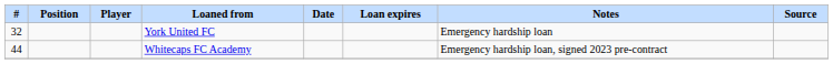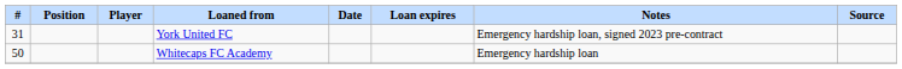 <table class="wikitable sortable" style="width:90%; text-align:center; font-size:95%; text-align:left;">
 <tr>
 <th style="background:#c2ddff;">#</th>
 <th style="background:#c2ddff;">Position</th>
 <th style="background:#c2ddff;">Player</th>
 <th style="background:#c2ddff;">Loaned from</th>
 <th style="background:#c2ddff;">Date</th>
 <th style="background:#c2ddff;">Loan expires</th>
 <th style="background:#c2ddff;">Notes</th>
 <th style="background:#c2ddff;">Source</th>
 </tr>
 <tr>
-<td align=center>32</td>
+<td align=center>31</td>
 <td align=center></td>
 <td></td>
 <td> <a href='#'>York United FC</a></td>
+<td></td>
+<td></td>
+<td>Emergency hardship loan, signed 2023 pre-contract</td>
+<td></td>
+</tr>
+<tr>
+<td align=center>50</td>
+<td align=center></td>
+<td></td>
+<td> <a href='#'>Whitecaps FC Academy</a></td>
 <td></td>
 <td></td>
 <td>Emergency hardship loan</td>
 <td></td>
 </tr>
 <tr>
-<td align=center>44</td>
-<td align=center></td>
-<td></td>
-<td> <a href='#'>Whitecaps FC Academy</a></td>
-<td></td>
-<td></td>
-<td>Emergency hardship loan, signed 2023 pre-contract</td>
-<td></td>
-</tr>
-<tr>
 </tr>
 </table>
